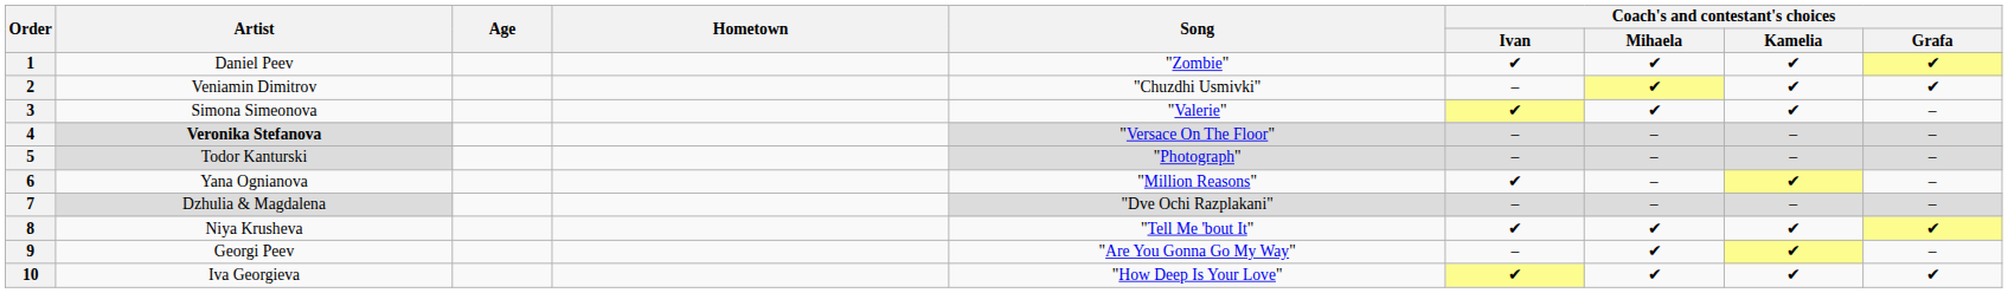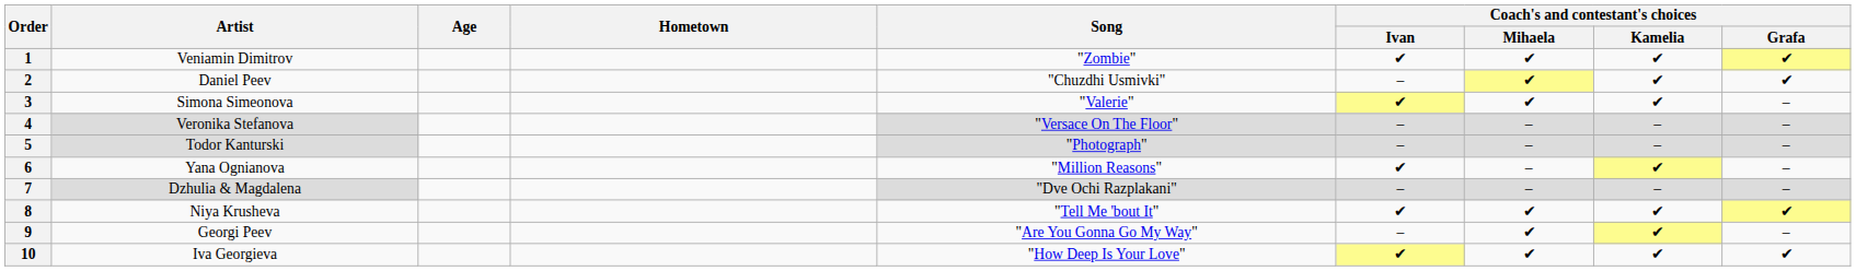 <table class="wikitable" style="text-align:center; line-height:16px; width:100%;">
 <tr>
 <th rowspan="2" scope="col" style="width:02%;">Order</th>
 <th rowspan="2" scope="col" style="width:20%;">Artist</th>
 <th rowspan="2" scope="col" style="width:05%;">Age</th>
 <th rowspan="2" scope="col" style="width:20%;">Hometown</th>
 <th rowspan="2" scope="col" style="width:25%;">Song</th>
 <th colspan="4" scope="col" style="width:28%;">Coach's and contestant's choices</th>
 </tr>
 <tr>
 <th style="width:07%;">Ivan</th>
 <th style="width:07%;">Mihaela</th>
 <th style="width:07%;">Kamelia</th>
 <th style="width:07%;">Grafa</th>
 </tr>
 <tr>
 <th>1</th>
-<td>Daniel Peev</td>
+<td>Veniamin Dimitrov</td>
 <td></td>
 <td></td>
 <td>"<a href='#'>Zombie</a>"</td>
 <td>✔</td>
 <td>✔</td>
 <td>✔</td>
 <td style="background:#fdfc8f;">✔</td>
 </tr>
 <tr>
 <th>2</th>
-<td>Veniamin Dimitrov</td>
+<td>Daniel Peev</td>
 <td></td>
 <td></td>
 <td>"Chuzdhi Usmivki"</td>
 <td>–</td>
 <td style="background:#fdfc8f;">✔</td>
 <td>✔</td>
 <td>✔</td>
 </tr>
 <tr>
 <th>3</th>
 <td>Simona Simeonova</td>
 <td></td>
 <td></td>
 <td>"<a href='#'>Valerie</a>"</td>
 <td style="background:#fdfc8f;">✔</td>
 <td>✔</td>
 <td>✔</td>
 <td>–</td>
 </tr>
 <tr>
 <th>4</th>
-<td style="background:#dcdcdc;"><strong>Veronika Stefanova</strong></td>
+<td style="background:#dcdcdc;">Veronika Stefanova</td>
 <td></td>
 <td></td>
 <td style="background:#dcdcdc;">"<a href='#'>Versace On The Floor</a>"</td>
 <td style="background:#dcdcdc;">–</td>
 <td style="background:#dcdcdc;">–</td>
 <td style="background:#dcdcdc;">–</td>
 <td style="background:#dcdcdc;">–</td>
 </tr>
 <tr>
 <th>5</th>
 <td style="background:#dcdcdc;">Todor Kanturski</td>
 <td></td>
 <td></td>
 <td style="background:#dcdcdc;">"<a href='#'>Photograph</a>"</td>
 <td style="background:#dcdcdc;">–</td>
 <td style="background:#dcdcdc;">–</td>
 <td style="background:#dcdcdc;">–</td>
 <td style="background:#dcdcdc;">–</td>
 </tr>
 <tr>
 <th>6</th>
 <td>Yana Ognianova</td>
 <td></td>
 <td></td>
 <td>"<a href='#'>Million Reasons</a>"</td>
 <td>✔</td>
 <td>–</td>
 <td style="background:#fdfc8f;">✔</td>
 <td>–</td>
 </tr>
 <tr>
 <th>7</th>
 <td style="background:#dcdcdc;">Dzhulia & Magdalena</td>
 <td></td>
 <td></td>
 <td style="background:#dcdcdc;">"Dve Ochi Razplakani"</td>
 <td style="background:#dcdcdc;">–</td>
 <td style="background:#dcdcdc;">–</td>
 <td style="background:#dcdcdc;">–</td>
 <td style="background:#dcdcdc;">–</td>
 </tr>
 <tr>
 <th>8</th>
 <td>Niya Krusheva</td>
 <td></td>
 <td></td>
 <td>"<a href='#'>Tell Me 'bout It</a>"</td>
 <td>✔</td>
 <td>✔</td>
 <td>✔</td>
 <td style="background:#fdfc8f;">✔</td>
 </tr>
 <tr>
 <th>9</th>
 <td>Georgi Peev</td>
 <td></td>
 <td></td>
 <td>"<a href='#'>Are You Gonna Go My Way</a>"</td>
 <td>–</td>
 <td>✔</td>
 <td style="background:#fdfc8f;">✔</td>
 <td>–</td>
 </tr>
 <tr>
 <th>10</th>
 <td>Iva Georgieva</td>
 <td></td>
 <td></td>
 <td>"<a href='#'>How Deep Is Your Love</a>"</td>
 <td style="background:#fdfc8f;">✔</td>
 <td>✔</td>
 <td>✔</td>
 <td>✔</td>
 </tr>
 </table>
